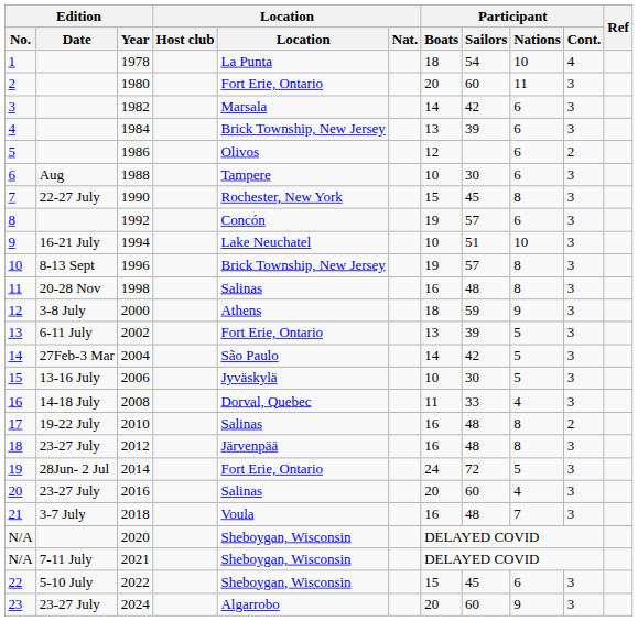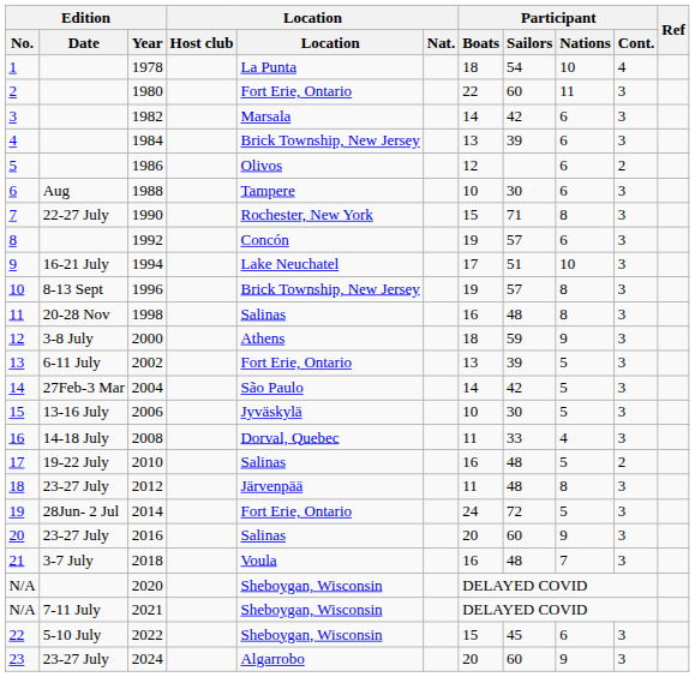 <table class="wikitable sortable">
 <tr>
 <th colspan=3>Edition</th>
 <th colspan=3>Location</th>
 <th colspan=4>Participant</th>
 <th rowspan=2>Ref</th>
 </tr>
 <tr>
 <th>No.</th>
 <th>Date</th>
 <th>Year</th>
 <th>Host club</th>
 <th>Location</th>
 <th>Nat.</th>
 <th>Boats</th>
 <th>Sailors</th>
 <th>Nations</th>
 <th>Cont.</th>
 </tr>
 <tr>
 <td><a href='#'>1</a></td>
 <td></td>
 <td>1978</td>
 <td></td>
 <td><a href='#'>La Punta</a></td>
 <td></td>
 <td>18</td>
 <td>54</td>
 <td>10</td>
 <td>4</td>
 <td></td>
 </tr>
 <tr>
 <td><a href='#'>2</a></td>
 <td></td>
 <td>1980</td>
 <td></td>
 <td><a href='#'>Fort Erie, Ontario</a></td>
 <td></td>
-<td>20</td>
+<td>22</td>
 <td>60</td>
 <td>11</td>
 <td>3</td>
 <td></td>
 </tr>
 <tr>
 <td><a href='#'>3</a></td>
 <td></td>
 <td>1982</td>
 <td></td>
 <td><a href='#'>Marsala</a></td>
 <td></td>
 <td>14</td>
 <td>42</td>
 <td>6</td>
 <td>3</td>
 <td></td>
 </tr>
 <tr>
 <td><a href='#'>4</a></td>
 <td></td>
 <td>1984</td>
 <td></td>
 <td><a href='#'>Brick Township, New Jersey</a></td>
 <td></td>
 <td>13</td>
 <td>39</td>
 <td>6</td>
 <td>3</td>
 <td></td>
 </tr>
 <tr>
 <td><a href='#'>5</a></td>
 <td></td>
 <td>1986</td>
 <td></td>
 <td><a href='#'>Olivos</a></td>
 <td></td>
 <td>12</td>
 <td></td>
 <td>6</td>
 <td>2</td>
 <td></td>
 </tr>
 <tr>
 <td><a href='#'>6</a></td>
 <td>Aug</td>
 <td>1988</td>
 <td><br></td>
 <td><a href='#'>Tampere</a></td>
 <td></td>
 <td>10</td>
 <td>30</td>
 <td>6</td>
 <td>3</td>
 <td></td>
 </tr>
 <tr>
 <td><a href='#'>7</a></td>
 <td>22-27 July</td>
 <td>1990</td>
 <td></td>
 <td><a href='#'>Rochester, New York</a></td>
 <td></td>
 <td>15</td>
-<td>45</td>
+<td>71</td>
 <td>8</td>
 <td>3</td>
 <td></td>
 </tr>
 <tr>
 <td><a href='#'>8</a></td>
 <td></td>
 <td>1992</td>
 <td></td>
 <td><a href='#'>Concón</a></td>
 <td></td>
 <td>19</td>
 <td>57</td>
 <td>6</td>
 <td>3</td>
 <td></td>
 </tr>
 <tr>
 <td><a href='#'>9</a></td>
 <td>16-21 July</td>
 <td>1994</td>
 <td></td>
 <td><a href='#'>Lake Neuchatel</a></td>
 <td></td>
-<td>10</td>
+<td>17</td>
 <td>51</td>
 <td>10</td>
 <td>3</td>
 <td></td>
 </tr>
 <tr>
 <td><a href='#'>10</a></td>
 <td>8-13 Sept</td>
 <td>1996</td>
 <td></td>
 <td><a href='#'>Brick Township, New Jersey</a></td>
 <td></td>
 <td>19</td>
 <td>57</td>
 <td>8</td>
 <td>3</td>
 <td></td>
 </tr>
 <tr>
 <td><a href='#'>11</a></td>
 <td>20-28 Nov</td>
 <td>1998</td>
 <td></td>
 <td><a href='#'>Salinas</a></td>
 <td></td>
 <td>16</td>
 <td>48</td>
 <td>8</td>
 <td>3</td>
 <td></td>
 </tr>
 <tr>
 <td><a href='#'>12</a></td>
 <td>3-8 July</td>
 <td>2000</td>
 <td><br></td>
 <td><a href='#'>Athens</a></td>
 <td></td>
 <td>18</td>
 <td>59</td>
 <td>9</td>
 <td>3</td>
 <td></td>
 </tr>
 <tr>
 <td><a href='#'>13</a></td>
 <td>6-11 July</td>
 <td>2002</td>
 <td></td>
 <td><a href='#'>Fort Erie, Ontario</a></td>
 <td></td>
 <td>13</td>
 <td>39</td>
 <td>5</td>
 <td>3</td>
 <td></td>
 </tr>
 <tr>
 <td><a href='#'>14</a></td>
 <td>27Feb-3 Mar</td>
 <td>2004</td>
 <td></td>
 <td><a href='#'>São Paulo</a></td>
 <td></td>
 <td>14</td>
 <td>42</td>
 <td>5</td>
 <td>3</td>
 <td></td>
 </tr>
 <tr>
 <td><a href='#'>15</a></td>
 <td>13-16 July</td>
 <td>2006</td>
 <td></td>
 <td><a href='#'>Jyväskylä</a></td>
 <td></td>
 <td>10</td>
 <td>30</td>
 <td>5</td>
 <td>3</td>
 <td></td>
 </tr>
 <tr>
 <td><a href='#'>16</a></td>
 <td>14-18 July</td>
 <td>2008</td>
 <td></td>
 <td><a href='#'>Dorval, Quebec</a></td>
 <td></td>
 <td>11</td>
 <td>33</td>
 <td>4</td>
 <td>3</td>
 <td></td>
 </tr>
 <tr>
 <td><a href='#'>17</a></td>
 <td>19-22 July</td>
 <td>2010</td>
 <td></td>
 <td><a href='#'>Salinas</a></td>
 <td></td>
 <td>16</td>
 <td>48</td>
-<td>8</td>
+<td>5</td>
 <td>2</td>
 <td></td>
 </tr>
 <tr>
 <td><a href='#'>18</a></td>
 <td>23-27 July</td>
 <td>2012</td>
 <td></td>
 <td><a href='#'>Järvenpää</a></td>
 <td></td>
-<td>16</td>
+<td>11</td>
 <td>48</td>
 <td>8</td>
 <td>3</td>
 <td></td>
 </tr>
 <tr>
 <td><a href='#'>19</a></td>
 <td>28Jun- 2 Jul</td>
 <td>2014</td>
 <td></td>
 <td><a href='#'>Fort Erie, Ontario</a></td>
 <td></td>
 <td>24</td>
 <td>72</td>
 <td>5</td>
 <td>3</td>
 <td></td>
 </tr>
 <tr>
 <td><a href='#'>20</a></td>
 <td>23-27 July</td>
 <td>2016</td>
 <td></td>
 <td><a href='#'>Salinas</a></td>
 <td></td>
 <td>20</td>
 <td>60</td>
-<td>4</td>
+<td>9</td>
 <td>3</td>
 <td></td>
 </tr>
 <tr>
 <td><a href='#'>21</a></td>
 <td>3-7 July</td>
 <td>2018</td>
 <td></td>
 <td><a href='#'>Voula</a></td>
 <td></td>
 <td>16</td>
 <td>48</td>
 <td>7</td>
 <td>3</td>
 <td></td>
 </tr>
 <tr>
 <td>N/A</td>
 <td></td>
 <td>2020</td>
 <td></td>
 <td><a href='#'>Sheboygan, Wisconsin</a></td>
 <td></td>
 <td colspan=4>DELAYED COVID</td>
 <td></td>
 </tr>
 <tr>
 <td>N/A</td>
 <td>7-11 July</td>
 <td>2021</td>
 <td></td>
 <td><a href='#'>Sheboygan, Wisconsin</a></td>
 <td></td>
 <td colspan=4>DELAYED COVID</td>
 <td></td>
 </tr>
 <tr>
 <td><a href='#'>22</a></td>
 <td>5-10 July</td>
 <td>2022</td>
 <td></td>
 <td><a href='#'>Sheboygan, Wisconsin</a></td>
 <td></td>
 <td>15</td>
 <td>45</td>
 <td>6</td>
 <td>3</td>
 <td></td>
 </tr>
 <tr>
 <td><a href='#'>23</a></td>
 <td>23-27 July</td>
 <td>2024</td>
 <td><br></td>
 <td><a href='#'>Algarrobo</a></td>
 <td></td>
 <td>20</td>
 <td>60</td>
 <td>9</td>
 <td>3</td>
 <td></td>
 </tr>
 </table>
